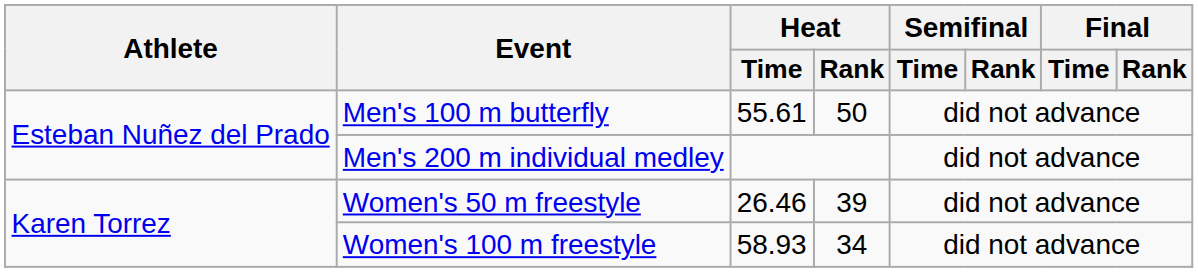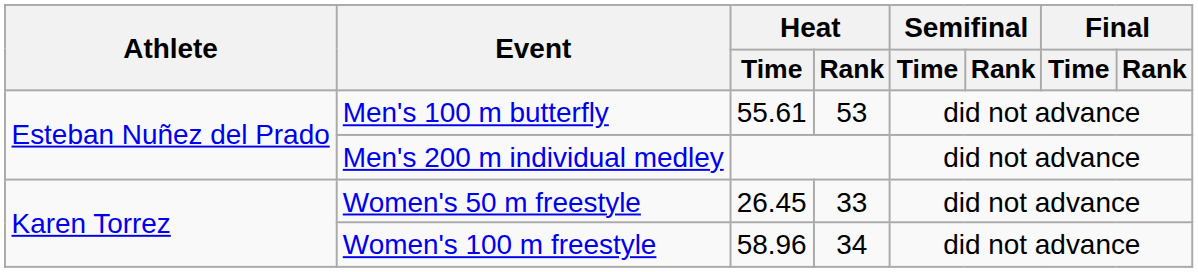 <table class=wikitable style="font-size:90%">
 <tr>
 <th rowspan="2">Athlete</th>
 <th rowspan="2">Event</th>
 <th colspan="2">Heat</th>
 <th colspan="2">Semifinal</th>
 <th colspan="2">Final</th>
 </tr>
 <tr style="font-size:95%">
 <th>Time</th>
 <th>Rank</th>
 <th>Time</th>
 <th>Rank</th>
 <th>Time</th>
 <th>Rank</th>
 </tr>
 <tr align=center>
 <td align=left rowspan=2><a href='#'>Esteban Nuñez del Prado</a></td>
 <td align=left><a href='#'>Men's 100 m butterfly</a></td>
 <td>55.61</td>
-<td>50</td>
+<td>53</td>
 <td colspan=4>did not advance</td>
 </tr>
 <tr align=center>
 <td align=left><a href='#'>Men's 200 m individual medley</a></td>
 <td colspan=2></td>
 <td colspan=4>did not advance</td>
 </tr>
 <tr align=center>
 <td align=left rowspan=2><a href='#'>Karen Torrez</a></td>
 <td align=left><a href='#'>Women's 50 m freestyle</a></td>
-<td>26.46</td>
-<td>39</td>
+<td>26.45</td>
+<td>33</td>
 <td colspan=4>did not advance</td>
 </tr>
 <tr align=center>
 <td align=left><a href='#'>Women's 100 m freestyle</a></td>
-<td>58.93</td>
+<td>58.96</td>
 <td>34</td>
 <td colspan=4>did not advance</td>
 </tr>
 </table>
